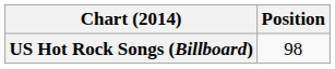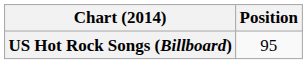 <table class="wikitable plainrowheaders sortable">
 <tr>
 <th>Chart (2014)</th>
 <th>Position</th>
 </tr>
 <tr>
 <th scope="row">US Hot Rock Songs (<em>Billboard</em>)</th>
-<td style="text-align:center;">98</td>
+<td style="text-align:center;">95</td>
 </tr>
 </table>
